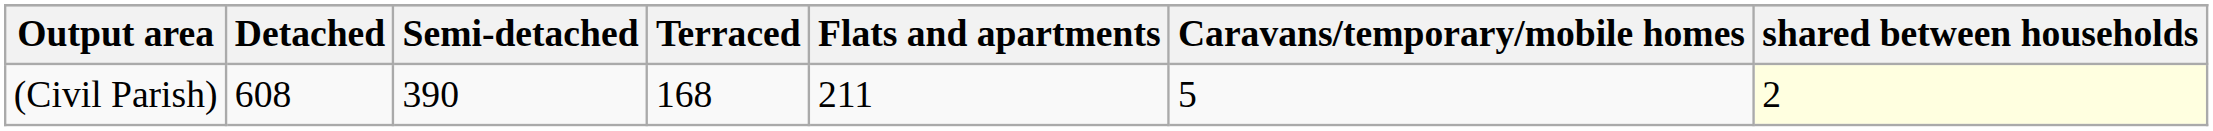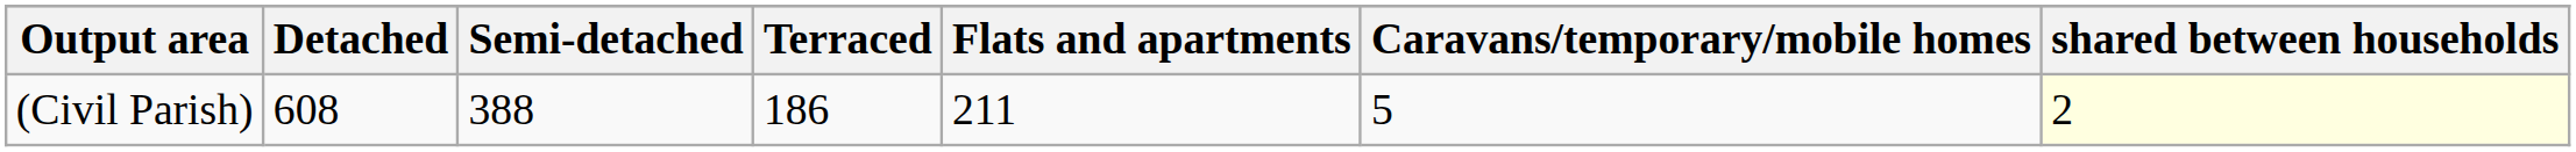 <table class="wikitable">
 <tr>
 </tr>
 <tr>
 <th>Output area</th>
 <th>Detached</th>
 <th>Semi-detached</th>
 <th>Terraced</th>
 <th>Flats and apartments</th>
 <th>Caravans/temporary/mobile homes</th>
 <th>shared between households</th>
 </tr>
 <tr>
 <td>(Civil Parish)</td>
 <td>608</td>
-<td>390</td>
-<td>168</td>
+<td>388</td>
+<td>186</td>
 <td>211</td>
 <td>5</td>
 <td style="background: lightyellow;">2</td>
 </tr>
 </table>
